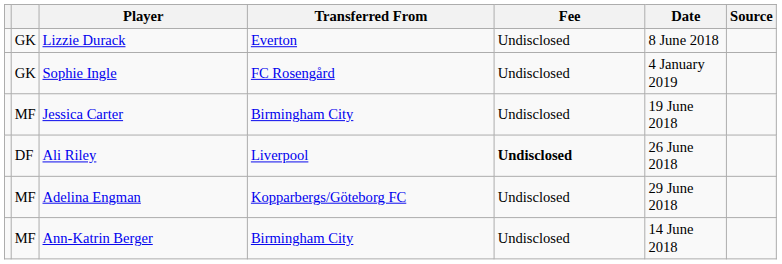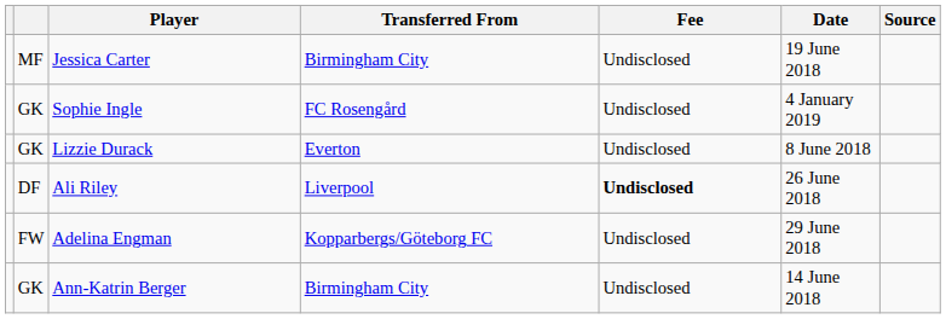 <table class="wikitable plainrowheaders sortable" style="font-size:95%">
 <tr>
 <th></th>
 <th></th>
 <th scope="col" style="width:210px;">Player</th>
 <th scope="col" style="width:250px;">Transferred From</th>
 <th scope="col" style="width:150px;">Fee</th>
 <th scope="col" style="width:78px;">Date</th>
 <th>Source</th>
 </tr>
 <tr>
 <td></td>
-<td>GK</td>
-<td> <a href='#'>Lizzie Durack</a></td>
-<td> <a href='#'>Everton</a></td>
+<td>MF</td>
+<td> <a href='#'>Jessica Carter</a></td>
+<td> <a href='#'>Birmingham City</a></td>
 <td>Undisclosed</td>
-<td>8 June 2018</td>
+<td>19 June 2018</td>
 <td></td>
 </tr>
 <tr>
 <td></td>
 <td>GK</td>
 <td> <a href='#'>Sophie Ingle</a></td>
 <td> <a href='#'>FC Rosengård</a></td>
 <td>Undisclosed</td>
 <td>4 January 2019</td>
 <td></td>
 </tr>
 <tr>
 <td></td>
-<td>MF</td>
-<td> <a href='#'>Jessica Carter</a></td>
-<td> <a href='#'>Birmingham City</a></td>
+<td>GK</td>
+<td> <a href='#'>Lizzie Durack</a></td>
+<td> <a href='#'>Everton</a></td>
 <td>Undisclosed</td>
-<td>19 June 2018</td>
+<td>8 June 2018</td>
 <td></td>
 </tr>
 <tr>
 <td></td>
 <td>DF</td>
 <td> <a href='#'>Ali Riley</a></td>
 <td> <a href='#'>Liverpool</a></td>
 <td><strong>Undisclosed</strong></td>
 <td>26 June 2018</td>
 <td></td>
 </tr>
 <tr>
 <td></td>
-<td>MF</td>
+<td>FW</td>
 <td> <a href='#'>Adelina Engman</a></td>
 <td> <a href='#'>Kopparbergs/Göteborg FC</a></td>
 <td>Undisclosed</td>
 <td>29 June 2018</td>
 <td></td>
 </tr>
 <tr>
 <td></td>
-<td>MF</td>
+<td>GK</td>
 <td> <a href='#'>Ann-Katrin Berger</a></td>
 <td> <a href='#'>Birmingham City</a></td>
 <td>Undisclosed</td>
 <td>14 June 2018</td>
 <td></td>
 </tr>
 </table>
